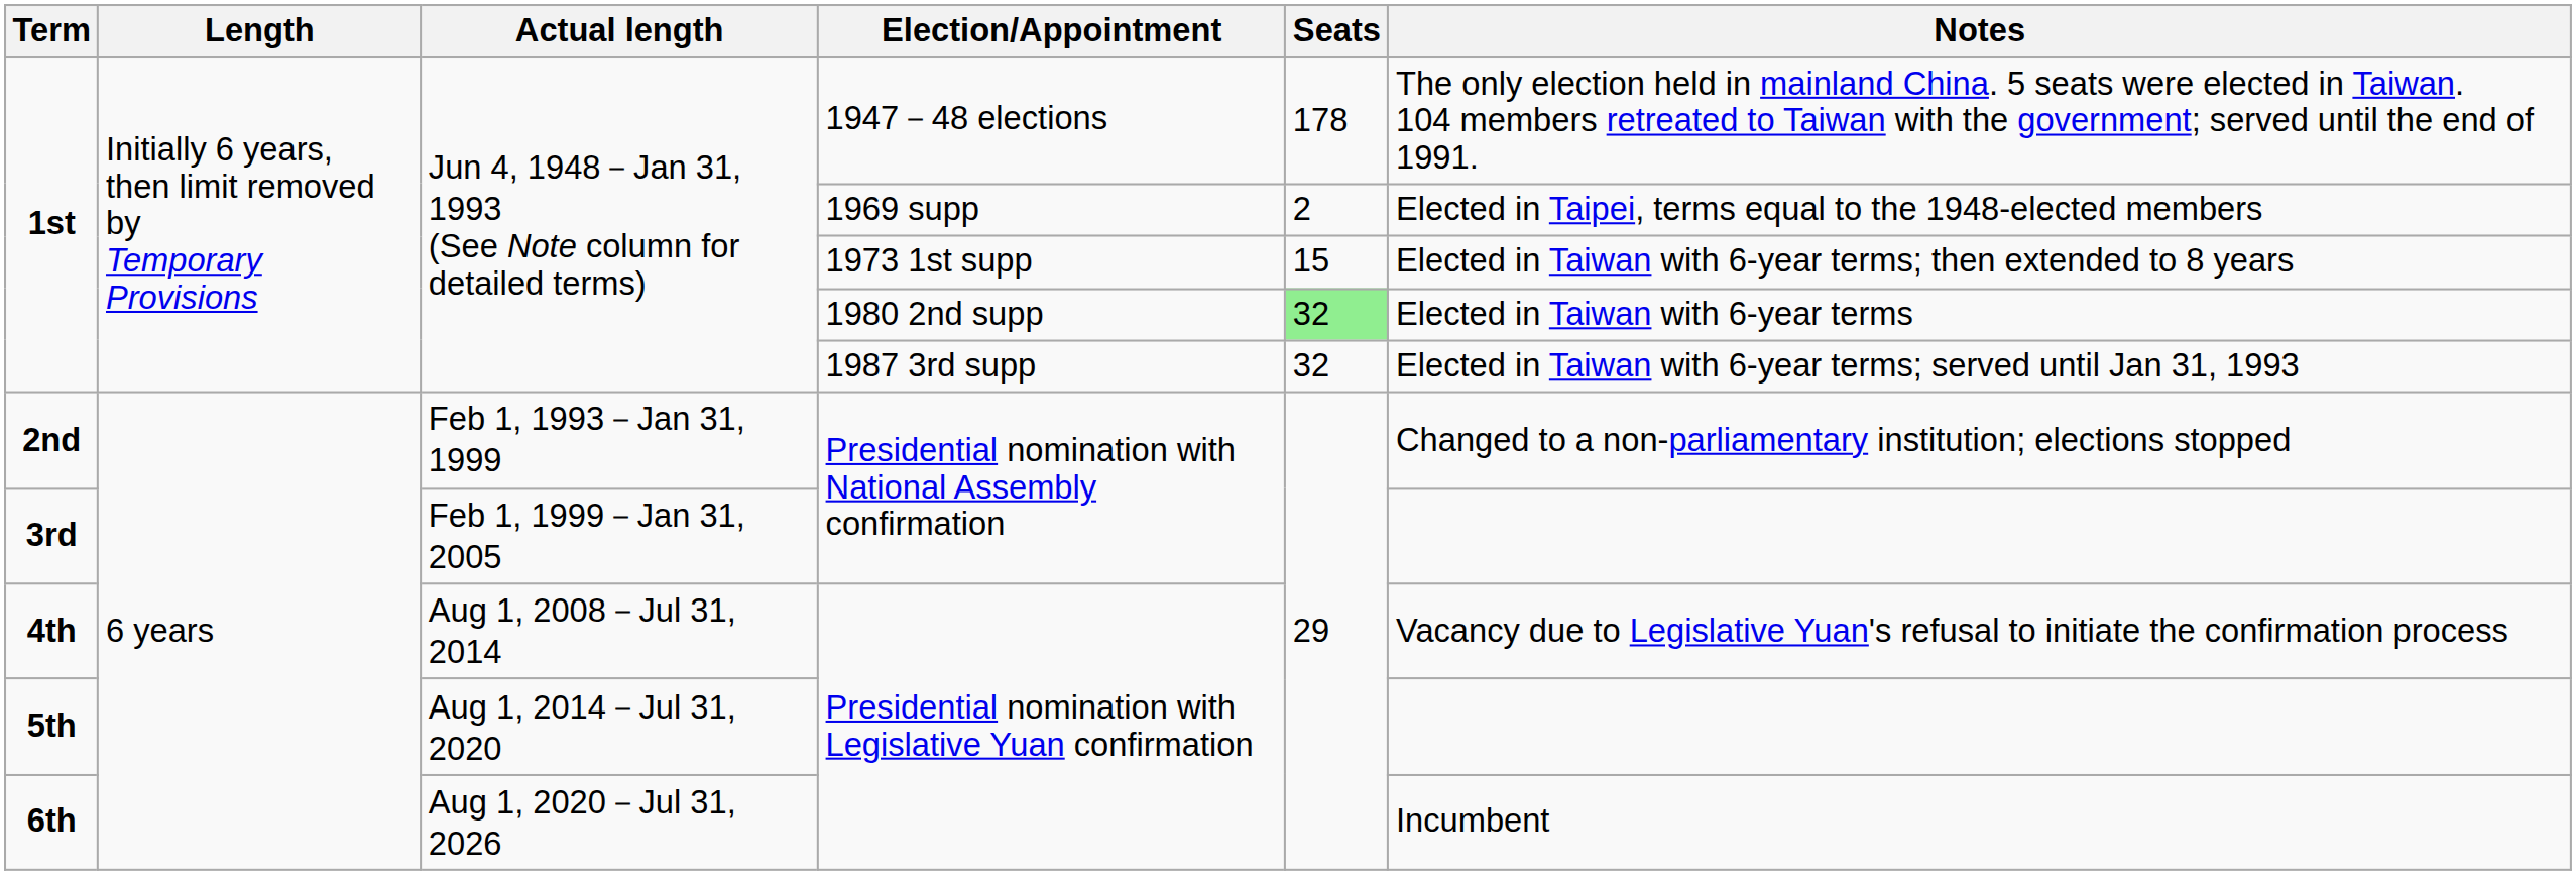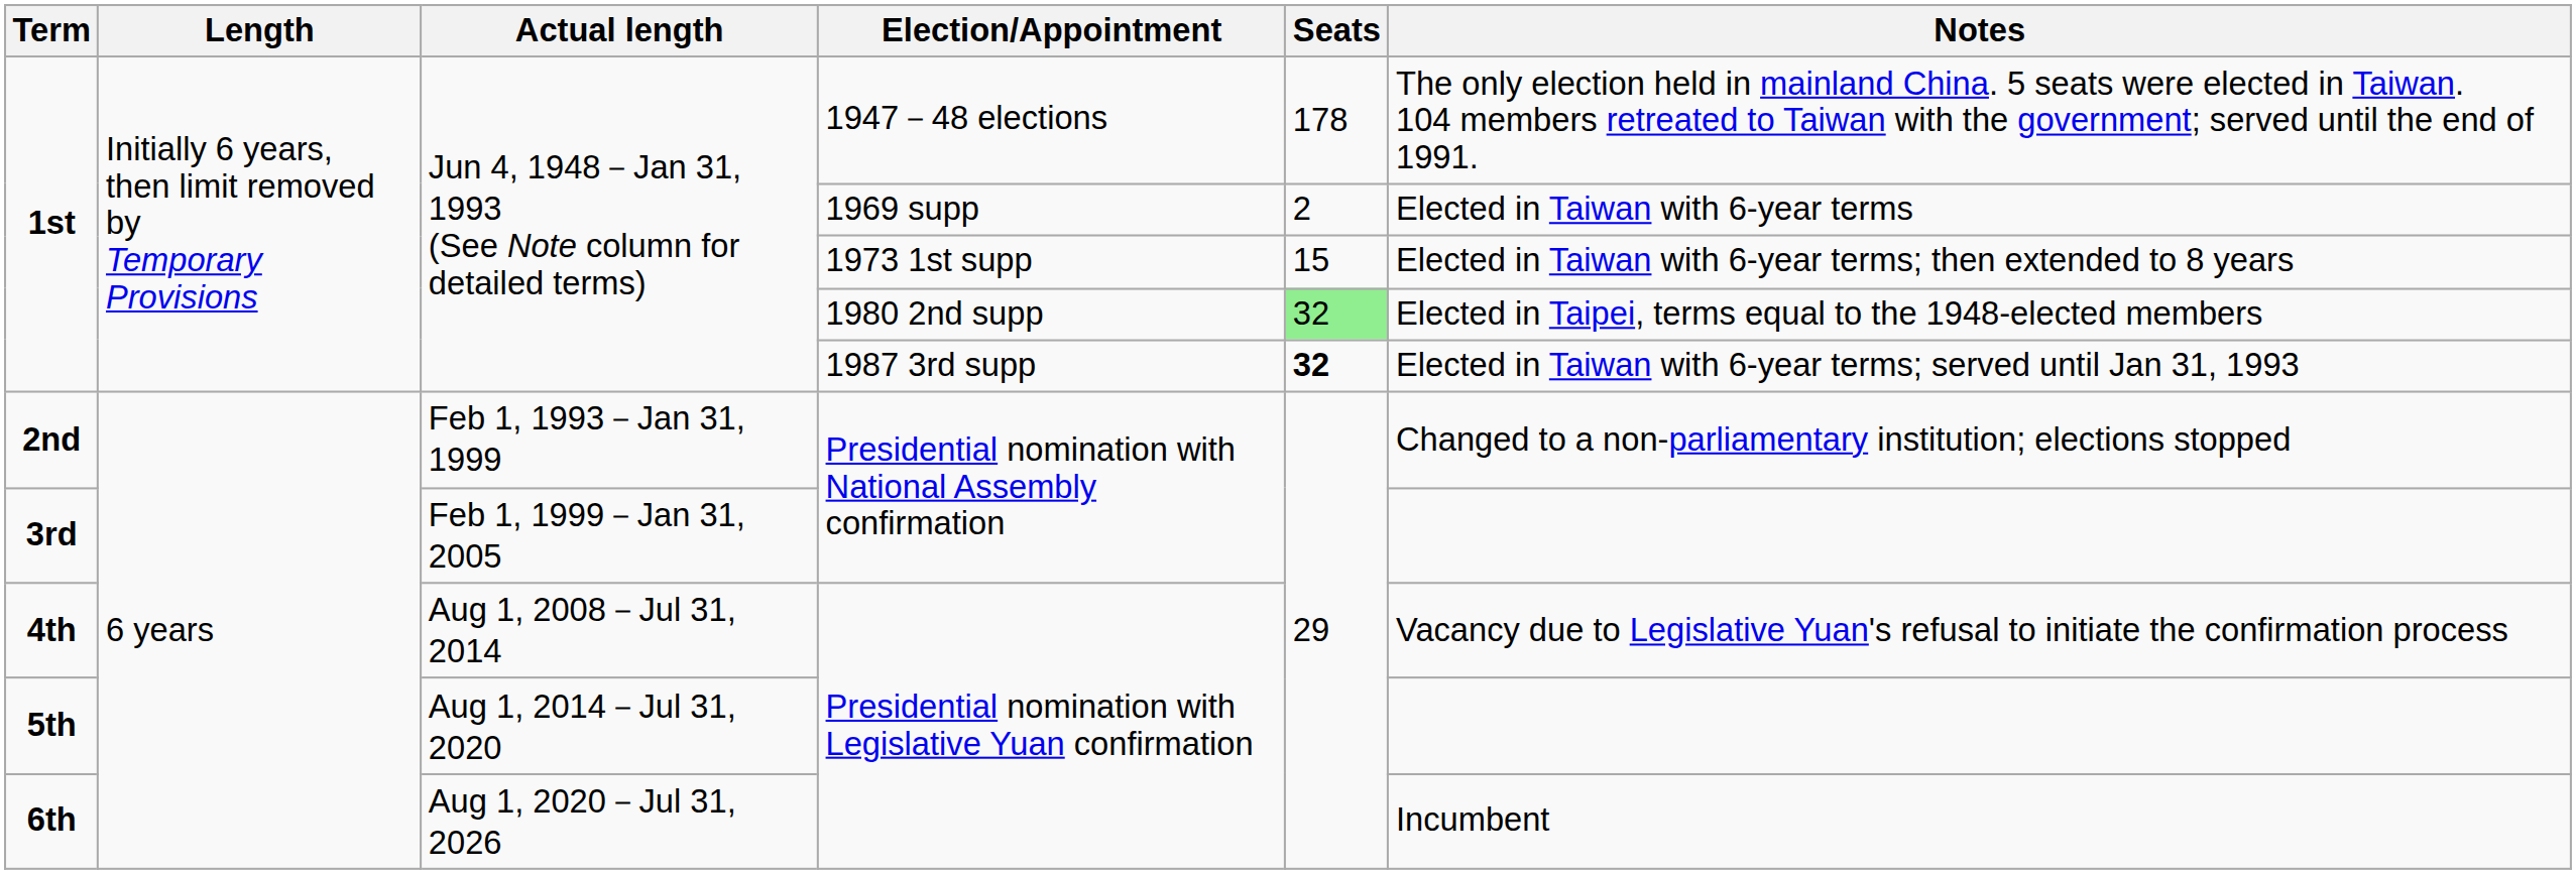 <table class=wikitable>
 <tr>
 <th>Term</th>
 <th>Length</th>
 <th>Actual length</th>
 <th>Election/Appointment</th>
 <th>Seats</th>
 <th>Notes</th>
 </tr>
 <tr>
 <td align=center rowspan=5><strong>1st</strong></td>
 <td rowspan=5>Initially 6 years,<br>then limit removed by<br><em><a href='#'>Temporary Provisions</a></em></td>
 <td rowspan=5>Jun 4, 1948－Jan 31, 1993<br>(See <em>Note</em> column for<br>detailed terms)</td>
 <td>1947－48 elections</td>
 <td>178</td>
 <td>The only election held in <a href='#'>mainland China</a>. 5 seats were elected in <a href='#'>Taiwan</a>.<br>104 members <a href='#'>retreated to Taiwan</a> with the <a href='#'>government</a>; served until the end of 1991.</td>
 </tr>
 <tr>
 <td>1969 supp</td>
 <td>2</td>
-<td>Elected in <a href='#'>Taipei</a>, terms equal to the 1948-elected members</td>
+<td>Elected in <a href='#'>Taiwan</a> with 6-year terms</td>
 </tr>
 <tr>
 <td>1973 1st supp</td>
 <td>15</td>
 <td>Elected in <a href='#'>Taiwan</a> with 6-year terms; then extended to 8 years</td>
 </tr>
 <tr>
 <td>1980 2nd supp</td>
 <td style="background: lightgreen;">32</td>
-<td>Elected in <a href='#'>Taiwan</a> with 6-year terms</td>
+<td>Elected in <a href='#'>Taipei</a>, terms equal to the 1948-elected members</td>
 </tr>
 <tr>
 <td>1987 3rd supp</td>
-<td>32</td>
+<td><strong>32</strong></td>
 <td>Elected in <a href='#'>Taiwan</a> with 6-year terms; served until Jan 31, 1993</td>
 </tr>
 <tr>
 <td align=center><strong>2nd</strong></td>
 <td rowspan=5>6 years</td>
 <td>Feb 1, 1993－Jan 31, 1999</td>
 <td rowspan=2><a href='#'>Presidential</a> nomination with<br><a href='#'>National Assembly</a> confirmation</td>
 <td rowspan=5>29</td>
 <td>Changed to a non-<a href='#'>parliamentary</a> institution; elections stopped</td>
 </tr>
 <tr>
 <td align=center><strong>3rd</strong></td>
 <td>Feb 1, 1999－Jan 31, 2005</td>
 <td></td>
 </tr>
 <tr>
 <td align=center><strong>4th</strong></td>
 <td>Aug 1, 2008－Jul 31, 2014</td>
 <td rowspan=3><a href='#'>Presidential</a> nomination with<br><a href='#'>Legislative Yuan</a> confirmation</td>
 <td>Vacancy due to <a href='#'>Legislative Yuan</a>'s refusal to initiate the confirmation process</td>
 </tr>
 <tr>
 <td align=center><strong>5th</strong></td>
 <td>Aug 1, 2014－Jul 31, 2020</td>
 <td></td>
 </tr>
 <tr>
 <td align=center><strong>6th</strong></td>
 <td>Aug 1, 2020－Jul 31, 2026</td>
 <td>Incumbent</td>
 </tr>
 </table>
